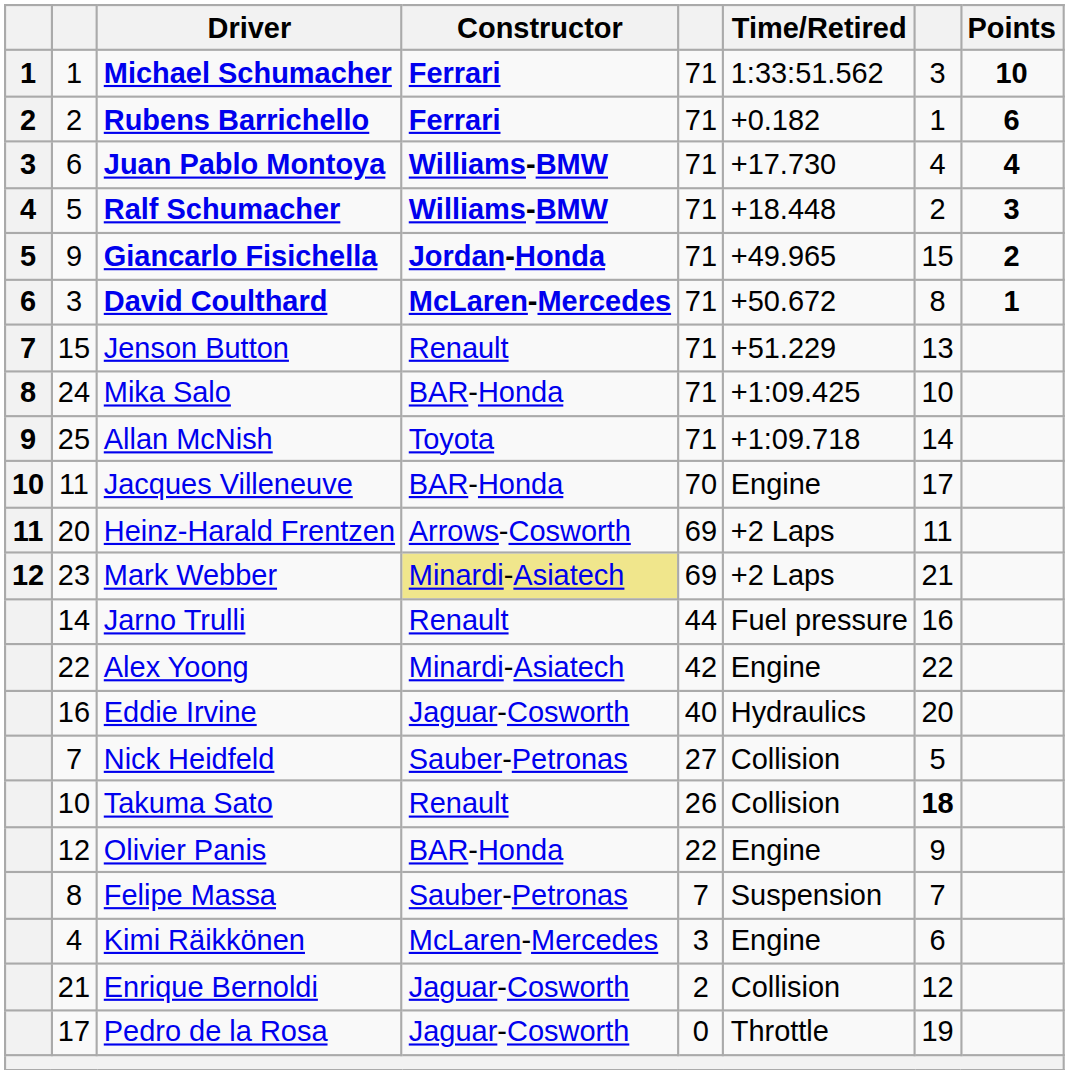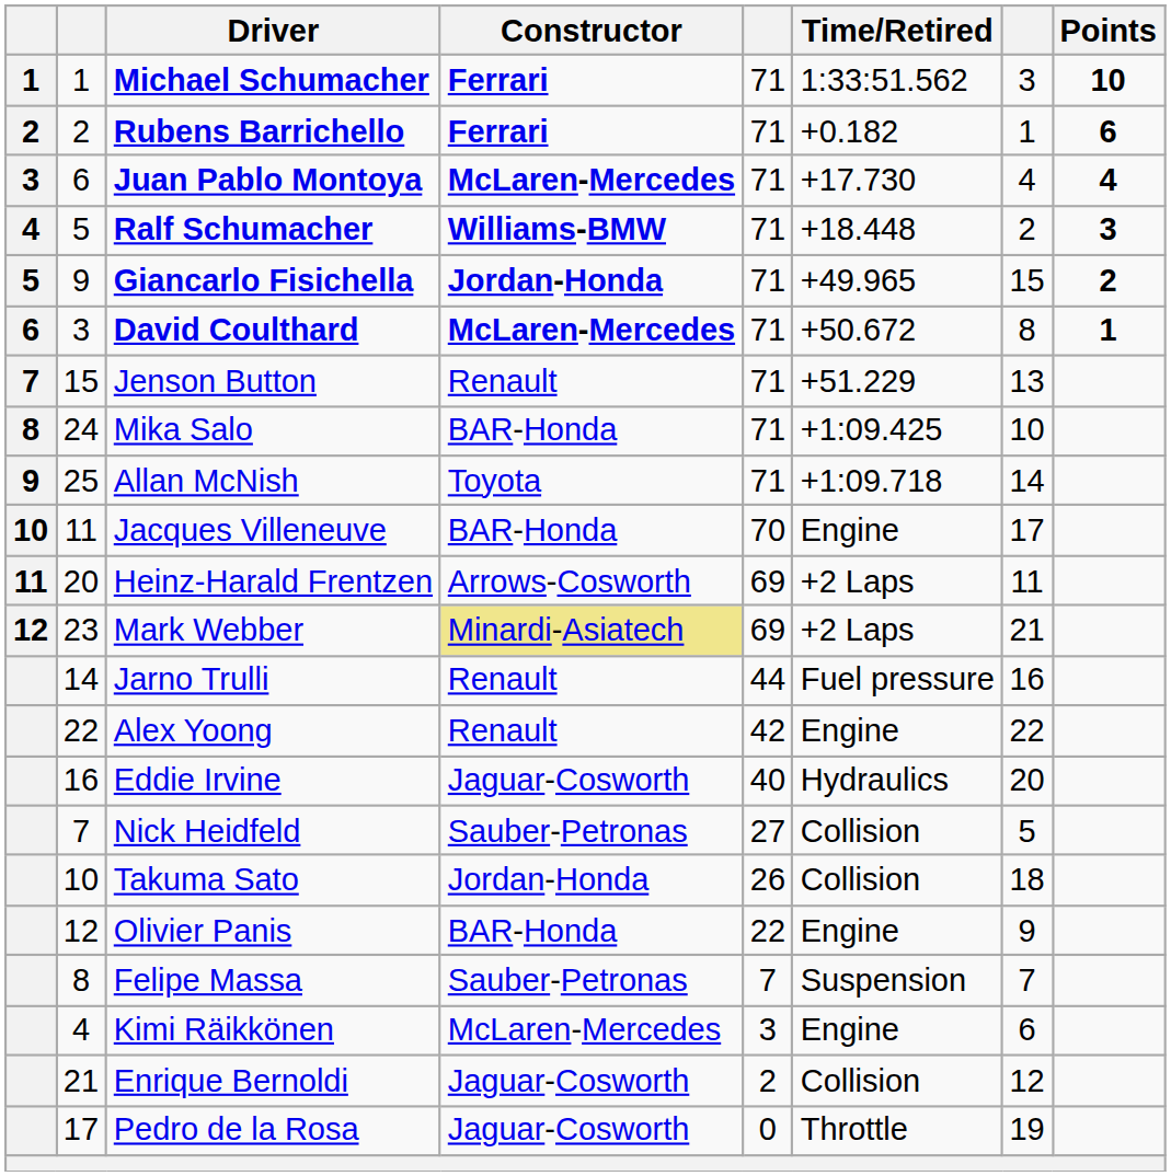 <table class="wikitable sortable" style="font-size: 85%;">
 <tr>
 <th scope="col"></th>
 <th scope="col"></th>
 <th scope="col">Driver</th>
 <th scope="col">Constructor</th>
 <th scope="col" class="unsortable"></th>
 <th scope="col" class="unsortable">Time/Retired</th>
 <th scope="col"></th>
 <th scope="col">Points</th>
 </tr>
 <tr>
 <th scope="row">1</th>
 <td align="center">1</td>
 <td data-sort-value="SCHM"> <strong><a href='#'>Michael Schumacher</a></strong></td>
 <td><strong><a href='#'>Ferrari</a></strong></td>
 <td align="center">71</td>
 <td>1:33:51.562</td>
 <td align="center">3</td>
 <td align="center"><strong>10</strong></td>
 </tr>
 <tr>
 <th scope="row">2</th>
 <td align="center">2</td>
 <td data-sort-value="BAR"> <strong><a href='#'>Rubens Barrichello</a></strong></td>
 <td><strong><a href='#'>Ferrari</a></strong></td>
 <td align="center">71</td>
 <td>+0.182</td>
 <td align="center">1</td>
 <td align="center"><strong>6</strong></td>
 </tr>
 <tr>
 <th scope="row">3</th>
 <td align="center">6</td>
 <td data-sort-value="MON"> <strong><a href='#'>Juan Pablo Montoya</a></strong></td>
-<td><strong><a href='#'>Williams</a>-<a href='#'>BMW</a></strong></td>
+<td><strong><a href='#'>McLaren</a>-<a href='#'>Mercedes</a></strong></td>
 <td align="center">71</td>
 <td>+17.730</td>
 <td align="center">4</td>
 <td align="center"><strong>4</strong></td>
 </tr>
 <tr>
 <th scope="row">4</th>
 <td align="center">5</td>
 <td data-sort-value="SCHR"> <strong><a href='#'>Ralf Schumacher</a></strong></td>
 <td><strong><a href='#'>Williams</a>-<a href='#'>BMW</a></strong></td>
 <td align="center">71</td>
 <td>+18.448</td>
 <td align="center">2</td>
 <td align="center"><strong>3</strong></td>
 </tr>
 <tr>
 <th scope="row">5</th>
 <td align="center">9</td>
 <td data-sort-value="FIS"> <strong><a href='#'>Giancarlo Fisichella</a></strong></td>
 <td><strong><a href='#'>Jordan</a>-<a href='#'>Honda</a></strong></td>
 <td align="center">71</td>
 <td>+49.965</td>
 <td align="center">15</td>
 <td align="center"><strong>2</strong></td>
 </tr>
 <tr>
 <th scope="row">6</th>
 <td align="center">3</td>
 <td data-sort-value="COU"> <strong><a href='#'>David Coulthard</a></strong></td>
 <td><strong><a href='#'>McLaren</a>-<a href='#'>Mercedes</a></strong></td>
 <td align="center">71</td>
 <td>+50.672</td>
 <td align="center">8</td>
 <td align="center"><strong>1</strong></td>
 </tr>
 <tr>
 <th scope="row">7</th>
 <td align="center">15</td>
 <td data-sort-value="BUT"> <a href='#'>Jenson Button</a></td>
 <td><a href='#'>Renault</a></td>
 <td align="center">71</td>
 <td>+51.229</td>
 <td align="center">13</td>
 <td> </td>
 </tr>
 <tr>
 <th scope="row">8</th>
 <td align="center">24</td>
 <td data-sort-value="SAL"> <a href='#'>Mika Salo</a></td>
 <td><a href='#'>BAR</a>-<a href='#'>Honda</a></td>
 <td align="center">71</td>
 <td>+1:09.425</td>
 <td align="center">10</td>
 <td> </td>
 </tr>
 <tr>
 <th scope="row">9</th>
 <td align="center">25</td>
 <td data-sort-value="MCN"> <a href='#'>Allan McNish</a></td>
 <td><a href='#'>Toyota</a></td>
 <td align="center">71</td>
 <td>+1:09.718</td>
 <td align="center">14</td>
 <td> </td>
 </tr>
 <tr>
 <th scope="row">10</th>
 <td align="center">11</td>
 <td data-sort-value="VIL"> <a href='#'>Jacques Villeneuve</a></td>
 <td><a href='#'>BAR</a>-<a href='#'>Honda</a></td>
 <td align="center">70</td>
 <td>Engine</td>
 <td align="center">17</td>
 <td> </td>
 </tr>
 <tr>
 <th scope="row">11</th>
 <td align="center">20</td>
 <td data-sort-value="FRE"> <a href='#'>Heinz-Harald Frentzen</a></td>
 <td><a href='#'>Arrows</a>-<a href='#'>Cosworth</a></td>
 <td align="center">69</td>
 <td>+2 Laps</td>
 <td align="center">11</td>
 <td> </td>
 </tr>
 <tr>
 <th scope="row">12</th>
 <td align="center">23</td>
 <td data-sort-value="WEB"> <a href='#'>Mark Webber</a></td>
 <td style="background: khaki;"><a href='#'>Minardi</a>-<a href='#'>Asiatech</a></td>
 <td align="center">69</td>
 <td>+2 Laps</td>
 <td align="center">21</td>
 <td> </td>
 </tr>
 <tr>
 <th data-sort-value="13" scope="row"></th>
 <td align="center">14</td>
 <td data-sort-value="TRU"> <a href='#'>Jarno Trulli</a></td>
 <td><a href='#'>Renault</a></td>
 <td align="center">44</td>
 <td>Fuel pressure</td>
 <td align="center">16</td>
 <td> </td>
 </tr>
 <tr>
 <th data-sort-value="14" scope="row"></th>
 <td align="center">22</td>
 <td data-sort-value="YOO"> <a href='#'>Alex Yoong</a></td>
-<td><a href='#'>Minardi</a>-<a href='#'>Asiatech</a></td>
+<td><a href='#'>Renault</a></td>
 <td align="center">42</td>
 <td>Engine</td>
 <td align="center">22</td>
 <td> </td>
 </tr>
 <tr>
 <th data-sort-value="15" scope="row"></th>
 <td align="center">16</td>
 <td data-sort-value="IRV"> <a href='#'>Eddie Irvine</a></td>
 <td><a href='#'>Jaguar</a>-<a href='#'>Cosworth</a></td>
 <td align="center">40</td>
 <td>Hydraulics</td>
 <td align="center">20</td>
 <td> </td>
 </tr>
 <tr>
 <th data-sort-value="16" scope="row"></th>
 <td align="center">7</td>
 <td data-sort-value="HEI"> <a href='#'>Nick Heidfeld</a></td>
 <td><a href='#'>Sauber</a>-<a href='#'>Petronas</a></td>
 <td align="center">27</td>
 <td>Collision</td>
 <td align="center">5</td>
 <td> </td>
 </tr>
 <tr>
 <th data-sort-value="17" scope="row"></th>
 <td align="center">10</td>
 <td data-sort-value="SAT"> <a href='#'>Takuma Sato</a></td>
-<td><a href='#'>Renault</a></td>
+<td><a href='#'>Jordan</a>-<a href='#'>Honda</a></td>
 <td align="center">26</td>
 <td>Collision</td>
-<td align="center"><strong>18</strong></td>
+<td align="center">18</td>
 <td> </td>
 </tr>
 <tr>
 <th data-sort-value="18" scope="row"></th>
 <td align="center">12</td>
 <td data-sort-value="PAN"> <a href='#'>Olivier Panis</a></td>
 <td><a href='#'>BAR</a>-<a href='#'>Honda</a></td>
 <td align="center">22</td>
 <td>Engine</td>
 <td align="center">9</td>
 <td> </td>
 </tr>
 <tr>
 <th data-sort-value="19" scope="row"></th>
 <td align="center">8</td>
 <td data-sort-value="MAS"> <a href='#'>Felipe Massa</a></td>
 <td><a href='#'>Sauber</a>-<a href='#'>Petronas</a></td>
 <td align="center">7</td>
 <td>Suspension</td>
 <td align="center">7</td>
 <td> </td>
 </tr>
 <tr>
 <th data-sort-value="20" scope="row"></th>
 <td align="center">4</td>
 <td data-sort-value="RAI"> <a href='#'>Kimi Räikkönen</a></td>
 <td><a href='#'>McLaren</a>-<a href='#'>Mercedes</a></td>
 <td align="center">3</td>
 <td>Engine</td>
 <td align="center">6</td>
 <td> </td>
 </tr>
 <tr>
 <th data-sort-value="21" scope="row"></th>
 <td align="center">21</td>
 <td data-sort-value="BER"> <a href='#'>Enrique Bernoldi</a></td>
 <td><a href='#'>Jaguar</a>-<a href='#'>Cosworth</a></td>
 <td align="center">2</td>
 <td>Collision</td>
 <td align="center">12</td>
 <td> </td>
 </tr>
 <tr>
 <th data-sort-value="22" scope="row"></th>
 <td align="center">17</td>
 <td data-sort-value="DLR"> <a href='#'>Pedro de la Rosa</a></td>
 <td><a href='#'>Jaguar</a>-<a href='#'>Cosworth</a></td>
 <td align="center">0</td>
 <td>Throttle</td>
 <td align="center">19</td>
 <td> </td>
 </tr>
 <tr class="sortbottom">
 <th colspan="8"></th>
 </tr>
 </table>
